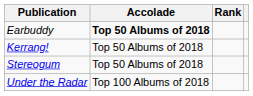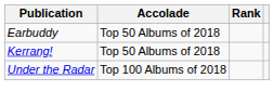 <table class="sortable wikitable">
 <tr>
 <th>Publication</th>
 <th>Accolade</th>
 <th>Rank</th>
 <th class="unsortable"></th>
 </tr>
 <tr>
 <td><em>Earbuddy</em></td>
-<td><strong>Top 50 Albums of 2018</strong></td>
+<td>Top 50 Albums of 2018</td>
 <td></td>
 <td></td>
 </tr>
 <tr>
 <td><em><a href='#'>Kerrang!</a></em></td>
-<td>Top 50 Albums of 2018</td>
-<td></td>
-<td></td>
-</tr>
-<tr>
-<td><em><a href='#'>Stereogum</a></em></td>
 <td>Top 50 Albums of 2018</td>
 <td></td>
 <td></td>
 </tr>
 <tr>
 <td><em><a href='#'>Under the Radar</a></em></td>
 <td>Top 100 Albums of 2018</td>
 <td></td>
 <td></td>
 </tr>
 </table>
